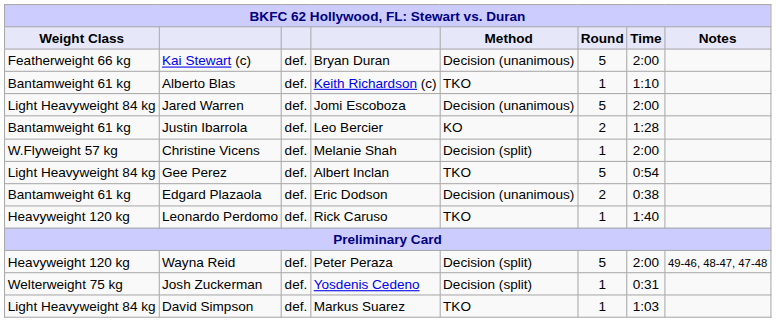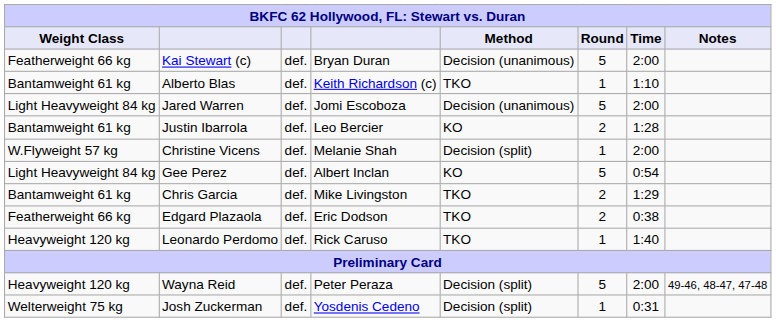 <table class="wikitable" style="font-size: 80%;">
 <tr>
 <th colspan="8" style="background-color: #ccf; color: #000080; text-align: center;"><strong>BKFC 62 Hollywood, FL: Stewart vs. Duran</strong></th>
 </tr>
 <tr>
 <th colspan="1" style="background-color: #E6E8FA; color: #000000; text-align: center;">Weight Class</th>
 <th colspan="1" style="background-color: #E6E8FA; color: #000000; text-align: center;"></th>
 <th colspan="1" style="background-color: #E6E8FA; color: #000000; text-align: center;"></th>
 <th colspan="1" style="background-color: #E6E8FA; color: #000000; text-align: center;"></th>
 <th colspan="1" style="background-color: #E6E8FA; color: #000000; text-align: center;">Method</th>
 <th colspan="1" style="background-color: #E6E8FA; color: #000000; text-align: center;">Round</th>
 <th colspan="1" style="background-color: #E6E8FA; color: #000000; text-align: center;">Time</th>
 <th colspan="1" style="background-color: #E6E8FA; color: #000000; text-align: center;">Notes</th>
 </tr>
 <tr>
 <td>Featherweight 66 kg</td>
 <td> <a href='#'>Kai Stewart</a> (c)</td>
 <td>def.</td>
 <td> Bryan Duran</td>
 <td>Decision (unanimous)</td>
 <td align="center">5</td>
 <td align="center">2:00</td>
 <td></td>
 </tr>
 <tr>
 <td>Bantamweight 61 kg</td>
 <td> Alberto Blas</td>
 <td>def.</td>
 <td> <a href='#'>Keith Richardson</a> (c)</td>
 <td>TKO</td>
 <td align="center">1</td>
 <td align="center">1:10</td>
 <td></td>
 </tr>
 <tr>
 <td>Light Heavyweight 84 kg</td>
 <td> Jared Warren</td>
 <td>def.</td>
 <td> Jomi Escoboza</td>
 <td>Decision (unanimous)</td>
 <td align="center">5</td>
 <td align="center">2:00</td>
 <td></td>
 </tr>
 <tr>
 <td>Bantamweight 61 kg</td>
 <td> Justin Ibarrola</td>
 <td>def.</td>
 <td> Leo Bercier</td>
 <td>KO</td>
 <td align="center">2</td>
 <td align="center">1:28</td>
 <td></td>
 </tr>
 <tr>
 <td>W.Flyweight 57 kg</td>
 <td> Christine Vicens</td>
 <td>def.</td>
 <td> Melanie Shah</td>
 <td>Decision (split)</td>
 <td align="center">1</td>
 <td align="center">2:00</td>
 <td></td>
 </tr>
 <tr>
 <td>Light Heavyweight 84 kg</td>
 <td> Gee Perez</td>
 <td>def.</td>
 <td> Albert Inclan</td>
-<td>TKO</td>
+<td>KO</td>
 <td align="center">5</td>
 <td align="center">0:54</td>
 <td></td>
 </tr>
 <tr>
 <td>Bantamweight 61 kg</td>
+<td> Chris Garcia</td>
+<td>def.</td>
+<td> Mike Livingston</td>
+<td>TKO</td>
+<td align="center">2</td>
+<td align="center">1:29</td>
+<td></td>
+</tr>
+<tr>
+<td>Featherweight 66 kg</td>
 <td> Edgard Plazaola</td>
 <td>def.</td>
 <td> Eric Dodson</td>
-<td>Decision (unanimous)</td>
+<td>TKO</td>
 <td align="center">2</td>
 <td align="center">0:38</td>
 <td></td>
 </tr>
 <tr>
 <td>Heavyweight 120 kg</td>
 <td> Leonardo Perdomo</td>
 <td>def.</td>
 <td> Rick Caruso</td>
 <td>TKO</td>
 <td align="center">1</td>
 <td align="center">1:40</td>
 <td></td>
 </tr>
 <tr>
 <th colspan="8" style="background-color: #ccf; color: #000080; text-align: center;"><strong>Preliminary Card</strong></th>
 </tr>
 <tr>
 <td>Heavyweight 120 kg</td>
 <td> Wayna Reid</td>
 <td>def.</td>
 <td> Peter Peraza</td>
 <td>Decision (split)</td>
 <td align="center">5</td>
 <td align="center">2:00</td>
 <td><small>49-46, 48-47, 47-48</small></td>
 </tr>
 <tr>
 <td>Welterweight 75 kg</td>
 <td> Josh Zuckerman</td>
 <td>def.</td>
 <td> <a href='#'>Yosdenis Cedeno</a></td>
 <td>Decision (split)</td>
 <td align="center">1</td>
 <td align="center">0:31</td>
 <td></td>
 </tr>
-<tr>
-<td>Light Heavyweight 84 kg</td>
-<td> David Simpson</td>
-<td>def.</td>
-<td> Markus Suarez</td>
-<td>TKO</td>
-<td align=center>1</td>
-<td align=center>1:03</td>
-<td></td>
-</tr>
 </table>
